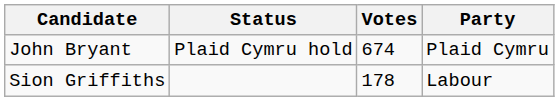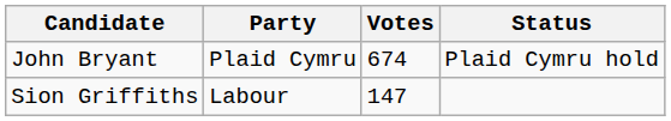 <table class="wikitable sortable">
 <tr>
 <th>Candidate</th>
+<th>Party</th>
+<th>Votes</th>
 <th>Status</th>
-<th>Votes</th>
-<th>Party</th>
 </tr>
 <tr>
 <td>John Bryant</td>
+<td>Plaid Cymru</td>
+<td>674</td>
 <td>Plaid Cymru hold</td>
-<td>674</td>
-<td>Plaid Cymru</td>
 </tr>
 <tr>
 <td>Sion Griffiths</td>
+<td>Labour</td>
+<td>147</td>
 <td></td>
-<td>178</td>
-<td>Labour</td>
 </tr>
 </table>
